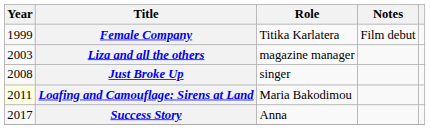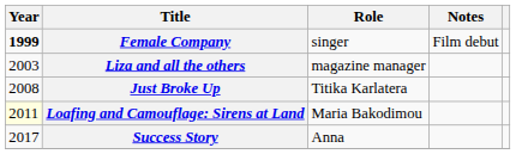 <table class="wikitable plainrowheaders sortable" style="margin-right: 0;">
 <tr>
 <th scope="col">Year</th>
 <th scope="col">Title</th>
 <th scope="col">Role</th>
 <th scope="col" class="unsortable">Notes</th>
 <th scope="col" class="unsortable"></th>
 </tr>
 <tr>
-<td>1999</td>
+<td><strong>1999</strong></td>
 <th scope="row"><em><a href='#'>Female Company</a></em></th>
-<td>Titika Karlatera</td>
+<td>singer</td>
 <td>Film debut</td>
 <td></td>
 </tr>
 <tr>
 <td>2003</td>
 <th scope="row"><em><a href='#'>Liza and all the others</a></em></th>
 <td>magazine manager</td>
 <td></td>
 <td></td>
 </tr>
 <tr>
 <td>2008</td>
 <th scope="row"><em><a href='#'>Just Broke Up</a></em></th>
-<td>singer</td>
+<td>Titika Karlatera</td>
 <td></td>
 <td></td>
 </tr>
 <tr>
 <td style="background: lightyellow;">2011</td>
 <th scope="row"><em><a href='#'>Loafing and Camouflage: Sirens at Land</a></em></th>
 <td>Maria Bakodimou</td>
 <td></td>
 <td></td>
 </tr>
 <tr>
 <td>2017</td>
 <th scope="row"><em><a href='#'>Success Story</a></em></th>
 <td>Anna</td>
 <td></td>
 <td></td>
 </tr>
 <tr>
 </tr>
 </table>
